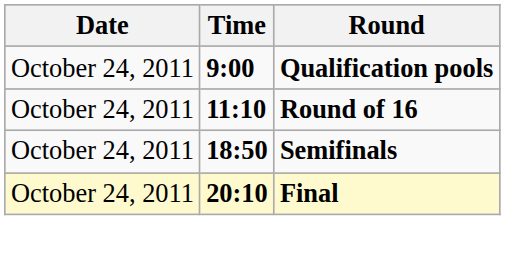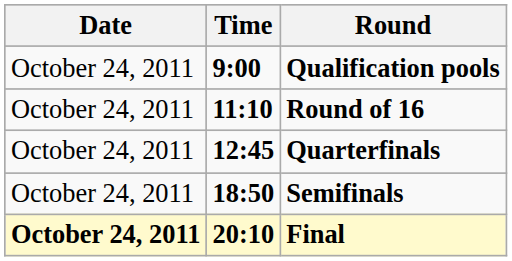 <table class="wikitable">
 <tr>
 <th>Date</th>
 <th>Time</th>
 <th>Round</th>
 </tr>
 <tr>
 <td>October 24, 2011</td>
 <td><strong>9:00</strong></td>
 <td><strong>Qualification pools</strong></td>
 </tr>
 <tr>
 <td>October 24, 2011</td>
 <td><strong>11:10</strong></td>
 <td><strong>Round of 16</strong></td>
 </tr>
 <tr>
 <td>October 24, 2011</td>
+<td><strong>12:45</strong></td>
+<td><strong>Quarterfinals</strong></td>
+</tr>
+<tr>
+<td>October 24, 2011</td>
 <td><strong>18:50</strong></td>
 <td><strong>Semifinals</strong></td>
 </tr>
 <tr style=background:lemonchiffon>
-<td>October 24, 2011</td>
+<td><strong>October 24, 2011</strong></td>
 <td><strong>20:10</strong></td>
 <td><strong>Final</strong></td>
 </tr>
 </table>
